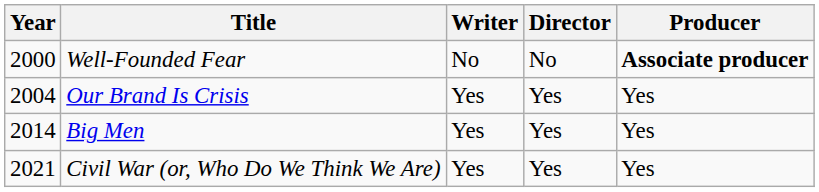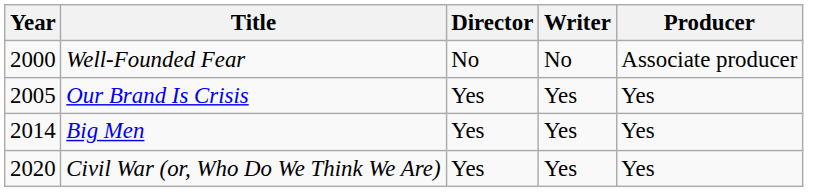 <table class="wikitable">
 <tr>
 <th>Year</th>
 <th>Title</th>
+<th>Director</th>
 <th>Writer</th>
-<th>Director</th>
 <th>Producer</th>
 </tr>
 <tr>
 <td>2000</td>
 <td><em>Well-Founded Fear</em></td>
 <td>No</td>
 <td>No</td>
-<td><strong>Associate producer</strong></td>
+<td>Associate producer</td>
 </tr>
 <tr>
-<td>2004</td>
+<td>2005</td>
 <td><a href='#'><em>Our Brand Is Crisis</em></a></td>
 <td>Yes</td>
 <td>Yes</td>
 <td>Yes</td>
 </tr>
 <tr>
 <td>2014</td>
 <td><a href='#'><em>Big Men</em></a></td>
 <td>Yes</td>
 <td>Yes</td>
 <td>Yes</td>
 </tr>
 <tr>
-<td>2021</td>
+<td>2020</td>
 <td><em>Civil War (or, Who Do We Think We Are)</em></td>
 <td>Yes</td>
 <td>Yes</td>
 <td>Yes</td>
 </tr>
 </table>
